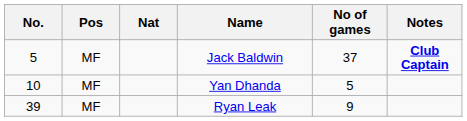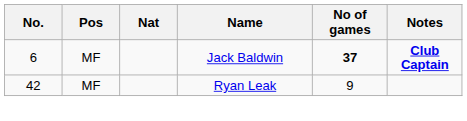 <table class="wikitable" style="font-size: 95%; text-align: center;">
 <tr>
 <th scope="col" width=60>No.</th>
 <th scope="col" width=60>Pos</th>
 <th scope="col" width=60>Nat</th>
 <th scope="col" width=150>Name</th>
 <th scope="col" width=80>No of games</th>
 <th scope="col" width=80>Notes</th>
 </tr>
 <tr>
-<td>5</td>
+<td>6</td>
 <td>MF</td>
 <td></td>
 <td><a href='#'>Jack Baldwin</a></td>
-<td>37</td>
+<td><strong>37</strong></td>
 <td><strong><a href='#'>Club Captain</a></strong></td>
 </tr>
 <tr>
-<td>10</td>
-<td>MF</td>
-<td></td>
-<td><a href='#'>Yan Dhanda</a></td>
-<td>5</td>
-<td></td>
-</tr>
-<tr>
-<td>39</td>
+<td>42</td>
 <td>MF</td>
 <td></td>
 <td><a href='#'>Ryan Leak</a></td>
 <td>9</td>
 <td></td>
 </tr>
 </table>
